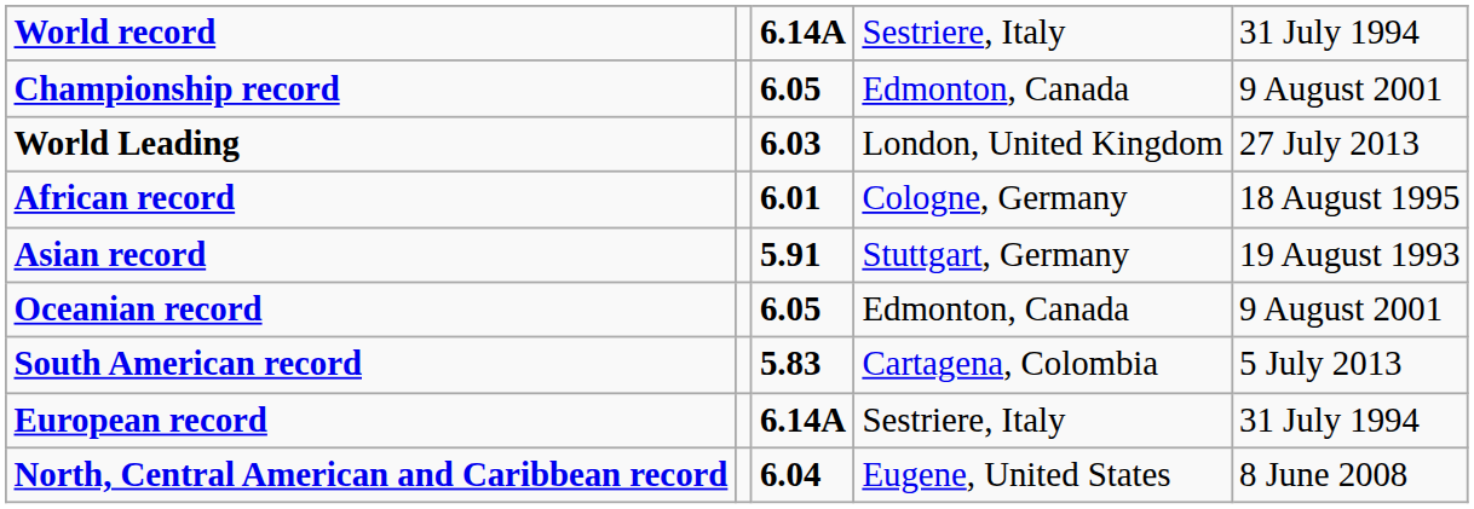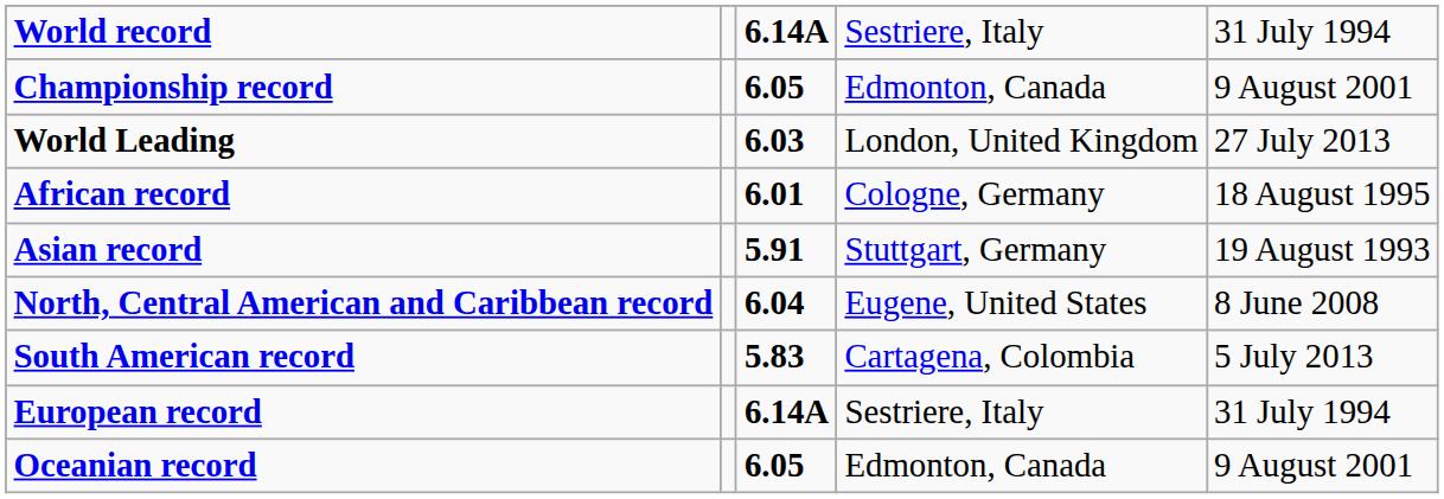 <table class="wikitable">
 <tr>
 <td><strong><a href='#'>World record</a></strong></td>
 <td></td>
 <td><strong>6.14A</strong></td>
 <td><a href='#'>Sestriere</a>, Italy</td>
 <td>31 July 1994</td>
 </tr>
 <tr>
 <td><strong><a href='#'>Championship record</a></strong></td>
 <td></td>
 <td><strong>6.05</strong></td>
 <td><a href='#'>Edmonton</a>, Canada</td>
 <td>9 August 2001</td>
 </tr>
 <tr>
 <td><strong>World Leading</strong></td>
 <td></td>
 <td><strong>6.03</strong></td>
 <td>London, United Kingdom</td>
 <td>27 July 2013</td>
 </tr>
 <tr>
 <td><strong><a href='#'>African record</a></strong></td>
 <td></td>
 <td><strong>6.01</strong></td>
 <td><a href='#'>Cologne</a>, Germany</td>
 <td>18 August 1995</td>
 </tr>
 <tr>
 <td><strong><a href='#'>Asian record</a></strong></td>
 <td></td>
 <td><strong>5.91</strong></td>
 <td><a href='#'>Stuttgart</a>, Germany</td>
 <td>19 August 1993</td>
 </tr>
 <tr>
-<td><strong><a href='#'>Oceanian record</a></strong></td>
+<td><strong><a href='#'>North, Central American and Caribbean record</a></strong></td>
 <td></td>
-<td><strong>6.05</strong></td>
-<td>Edmonton, Canada</td>
-<td>9 August 2001</td>
+<td><strong>6.04</strong></td>
+<td><a href='#'>Eugene</a>, United States</td>
+<td>8 June 2008</td>
 </tr>
 <tr>
 <td><strong><a href='#'>South American record</a></strong></td>
 <td></td>
 <td><strong>5.83</strong></td>
 <td><a href='#'>Cartagena</a>, Colombia</td>
 <td>5 July 2013</td>
 </tr>
 <tr>
 <td><strong><a href='#'>European record</a></strong></td>
 <td></td>
 <td><strong>6.14A</strong></td>
 <td>Sestriere, Italy</td>
 <td>31 July 1994</td>
 </tr>
 <tr>
-<td><strong><a href='#'>North, Central American and Caribbean record</a></strong></td>
+<td><strong><a href='#'>Oceanian record</a></strong></td>
 <td></td>
-<td><strong>6.04</strong></td>
-<td><a href='#'>Eugene</a>, United States</td>
-<td>8 June 2008</td>
+<td><strong>6.05</strong></td>
+<td>Edmonton, Canada</td>
+<td>9 August 2001</td>
 </tr>
 </table>
